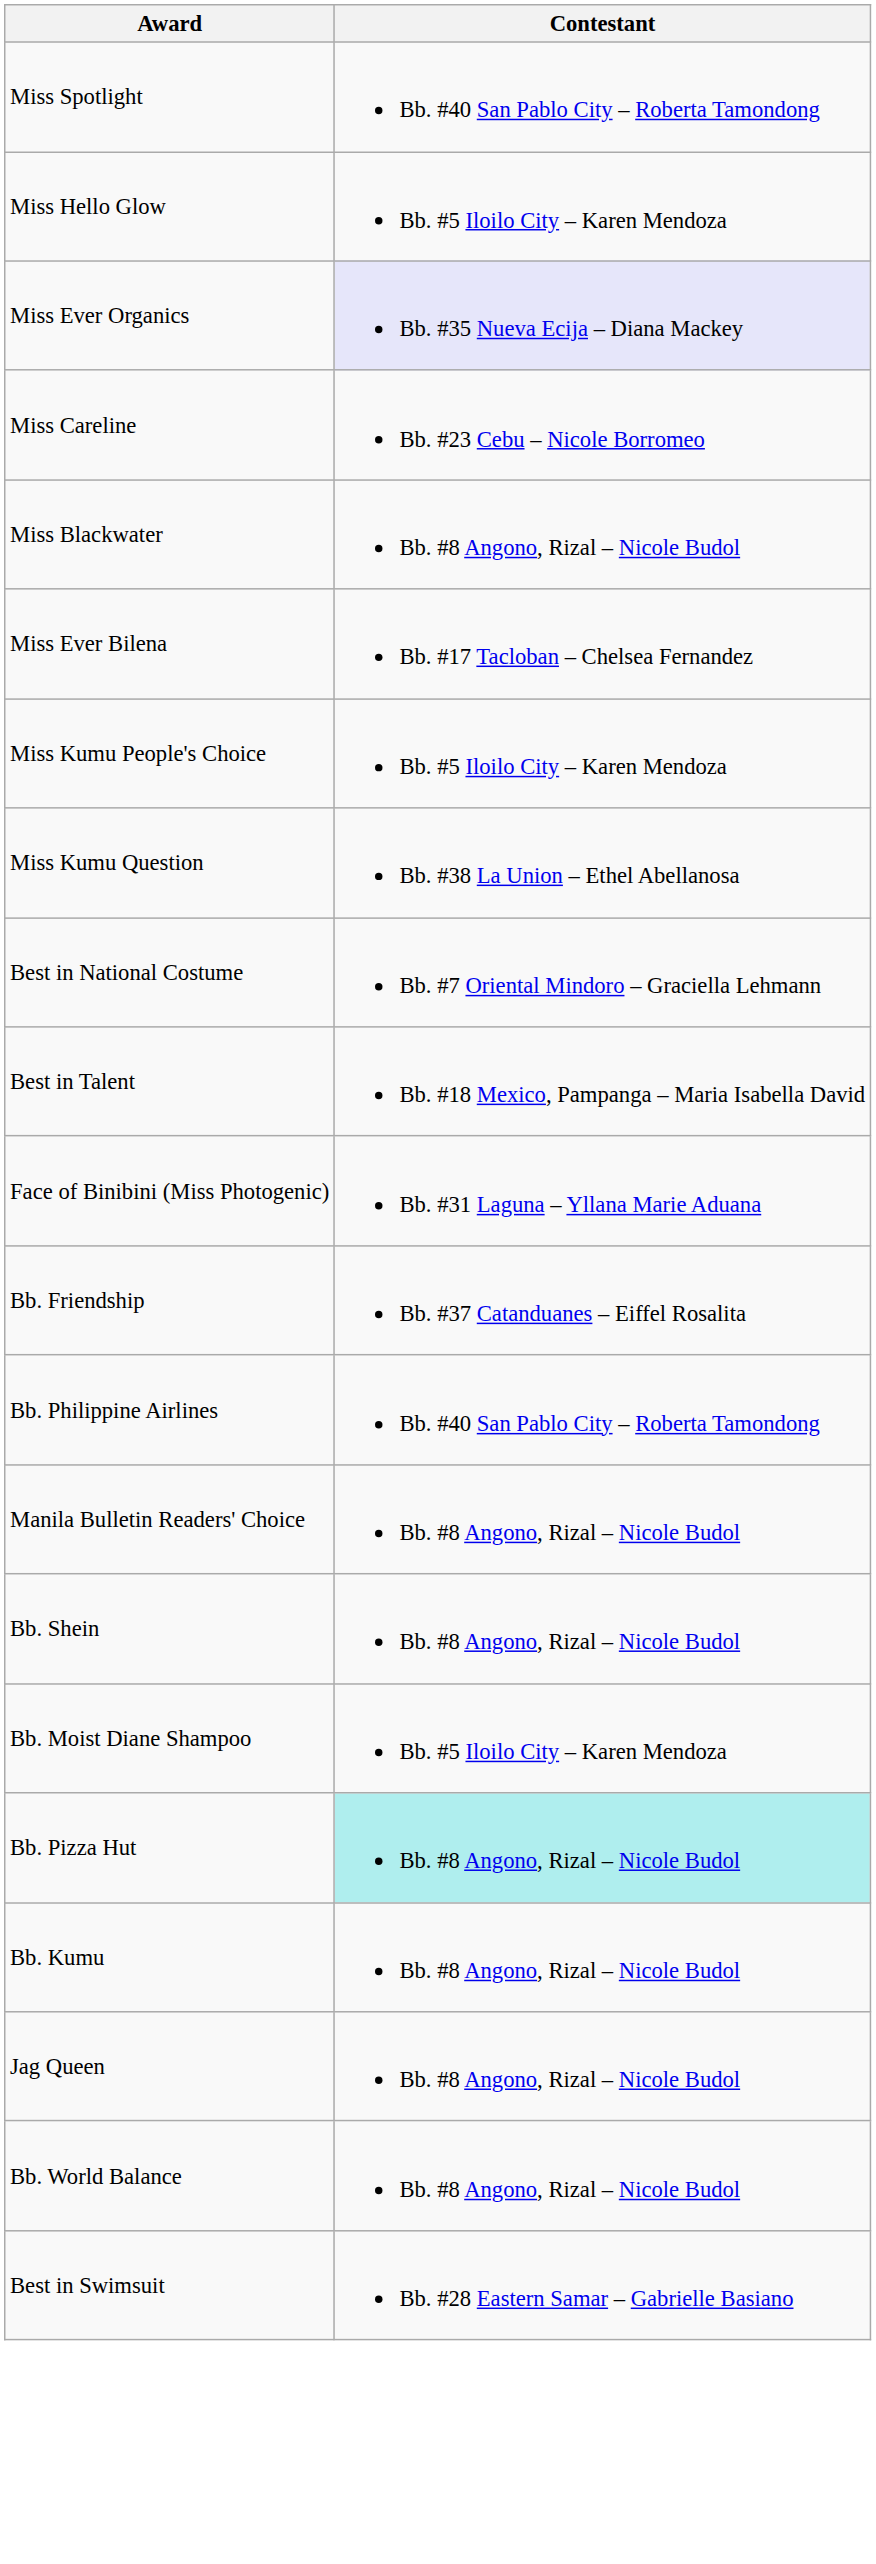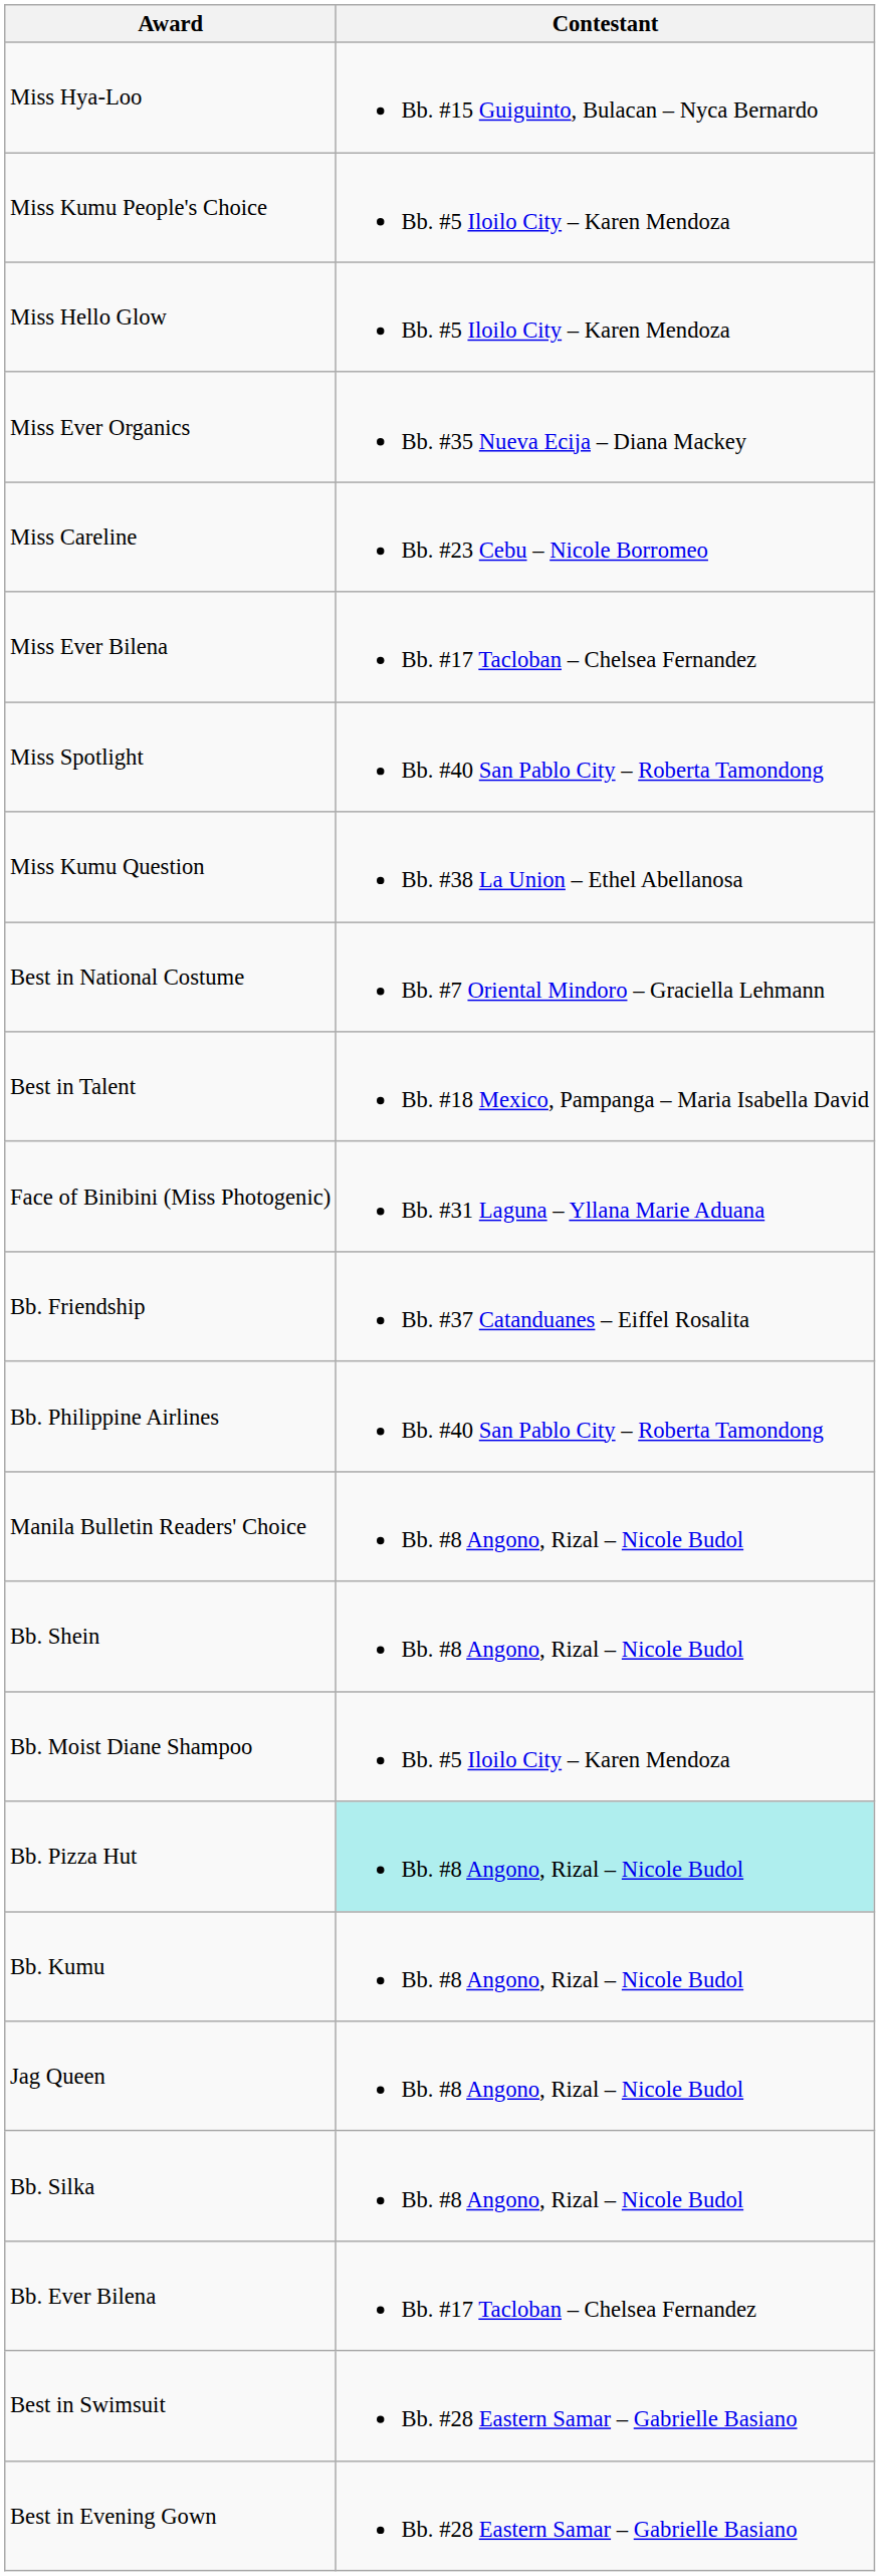 <table class="wikitable sortable" style="font-size: 95%;">
 <tr>
 <th>Award</th>
 <th>Contestant</th>
 </tr>
 <tr>
-<td>Miss Spotlight</td>
-<td><br><ul><li>Bb. #40 <a href='#'>San Pablo City</a> – <a href='#'>Roberta Tamondong</a></li></ul></td>
+<td>Miss Hya-Loo</td>
+<td><br><ul><li>Bb. #15 <a href='#'>Guiguinto</a>, Bulacan – Nyca Bernardo</li></ul></td>
+</tr>
+<tr>
+<td>Miss Kumu People's Choice</td>
+<td><br><ul><li>Bb. #5 <a href='#'>Iloilo City</a> – Karen Mendoza</li></ul></td>
 </tr>
 <tr>
 <td>Miss Hello Glow</td>
 <td><br><ul><li>Bb. #5 <a href='#'>Iloilo City</a> – Karen Mendoza</li></ul></td>
 </tr>
 <tr>
 <td>Miss Ever Organics</td>
-<td style="background: lavender;"><br><ul><li>Bb. #35 <a href='#'>Nueva Ecija</a> – Diana Mackey</li></ul></td>
+<td><br><ul><li>Bb. #35 <a href='#'>Nueva Ecija</a> – Diana Mackey</li></ul></td>
 </tr>
 <tr>
 <td>Miss Careline</td>
 <td><br><ul><li>Bb. #23 <a href='#'>Cebu</a> – <a href='#'>Nicole Borromeo</a></li></ul></td>
 </tr>
 <tr>
-<td>Miss Blackwater</td>
-<td><br><ul><li>Bb. #8 <a href='#'>Angono</a>, Rizal – <a href='#'>Nicole Budol</a></li></ul></td>
-</tr>
-<tr>
 <td>Miss Ever Bilena</td>
 <td><br><ul><li>Bb. #17 <a href='#'>Tacloban</a> – Chelsea Fernandez</li></ul></td>
 </tr>
 <tr>
-<td>Miss Kumu People's Choice</td>
-<td><br><ul><li>Bb. #5 <a href='#'>Iloilo City</a> – Karen Mendoza</li></ul></td>
+<td>Miss Spotlight</td>
+<td><br><ul><li>Bb. #40 <a href='#'>San Pablo City</a> – <a href='#'>Roberta Tamondong</a></li></ul></td>
 </tr>
 <tr>
 <td>Miss Kumu Question</td>
 <td><br><ul><li>Bb. #38 <a href='#'>La Union</a> – Ethel Abellanosa</li></ul></td>
 </tr>
 <tr>
 <td>Best in National Costume</td>
 <td><br><ul><li>Bb. #7 <a href='#'>Oriental Mindoro</a> – Graciella Lehmann</li></ul></td>
 </tr>
 <tr>
 <td>Best in Talent</td>
 <td><br><ul><li>Bb. #18 <a href='#'>Mexico</a>, Pampanga – Maria Isabella David</li></ul></td>
 </tr>
 <tr>
 <td>Face of Binibini (Miss Photogenic)</td>
 <td><br><ul><li>Bb. #31 <a href='#'>Laguna</a> – <a href='#'>Yllana Marie Aduana</a></li></ul></td>
 </tr>
 <tr>
 <td>Bb. Friendship</td>
 <td><br><ul><li>Bb. #37 <a href='#'>Catanduanes</a> – Eiffel Rosalita</li></ul></td>
 </tr>
 <tr>
 <td>Bb. Philippine Airlines</td>
 <td><br><ul><li>Bb. #40 <a href='#'>San Pablo City</a> – <a href='#'>Roberta Tamondong</a></li></ul></td>
 </tr>
 <tr>
 <td>Manila Bulletin Readers' Choice</td>
 <td><br><ul><li>Bb. #8 <a href='#'>Angono</a>, Rizal – <a href='#'>Nicole Budol</a></li></ul></td>
 </tr>
 <tr>
 <td>Bb. Shein</td>
 <td><br><ul><li>Bb. #8 <a href='#'>Angono</a>, Rizal – <a href='#'>Nicole Budol</a></li></ul></td>
 </tr>
 <tr>
 <td>Bb. Moist Diane Shampoo</td>
 <td><br><ul><li>Bb. #5 <a href='#'>Iloilo City</a> – Karen Mendoza</li></ul></td>
 </tr>
 <tr>
 <td>Bb. Pizza Hut</td>
 <td style="background: paleturquoise;"><br><ul><li>Bb. #8 <a href='#'>Angono</a>, Rizal – <a href='#'>Nicole Budol</a></li></ul></td>
 </tr>
 <tr>
 <td>Bb. Kumu</td>
 <td><br><ul><li>Bb. #8 <a href='#'>Angono</a>, Rizal – <a href='#'>Nicole Budol</a></li></ul></td>
 </tr>
 <tr>
 <td>Jag Queen</td>
 <td><br><ul><li>Bb. #8 <a href='#'>Angono</a>, Rizal – <a href='#'>Nicole Budol</a></li></ul></td>
 </tr>
 <tr>
-<td>Bb. World Balance</td>
+<td>Bb. Silka</td>
 <td><br><ul><li>Bb. #8 <a href='#'>Angono</a>, Rizal – <a href='#'>Nicole Budol</a></li></ul></td>
+</tr>
+<tr>
+<td>Bb. Ever Bilena</td>
+<td><br><ul><li>Bb. #17 <a href='#'>Tacloban</a> – Chelsea Fernandez</li></ul></td>
 </tr>
 <tr>
 <td>Best in Swimsuit</td>
 <td><br><ul><li>Bb. #28 <a href='#'>Eastern Samar</a> – <a href='#'>Gabrielle Basiano</a></li></ul></td>
 </tr>
+<tr>
+<td>Best in Evening Gown</td>
+<td><br><ul><li>Bb. #28 <a href='#'>Eastern Samar</a> – <a href='#'>Gabrielle Basiano</a></li></ul></td>
+</tr>
 </table>
